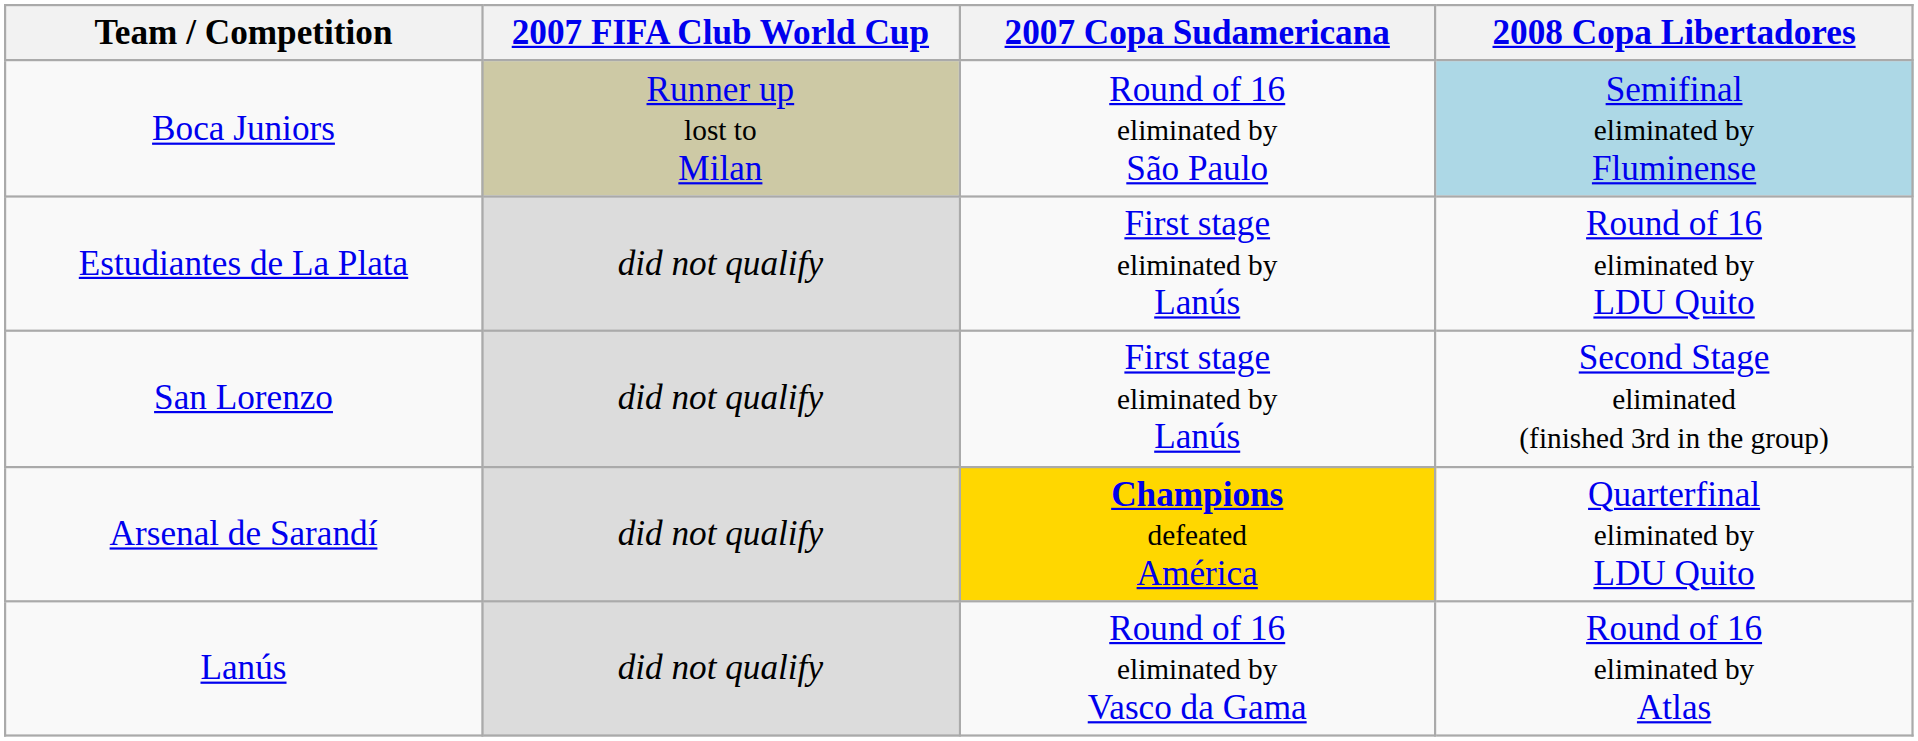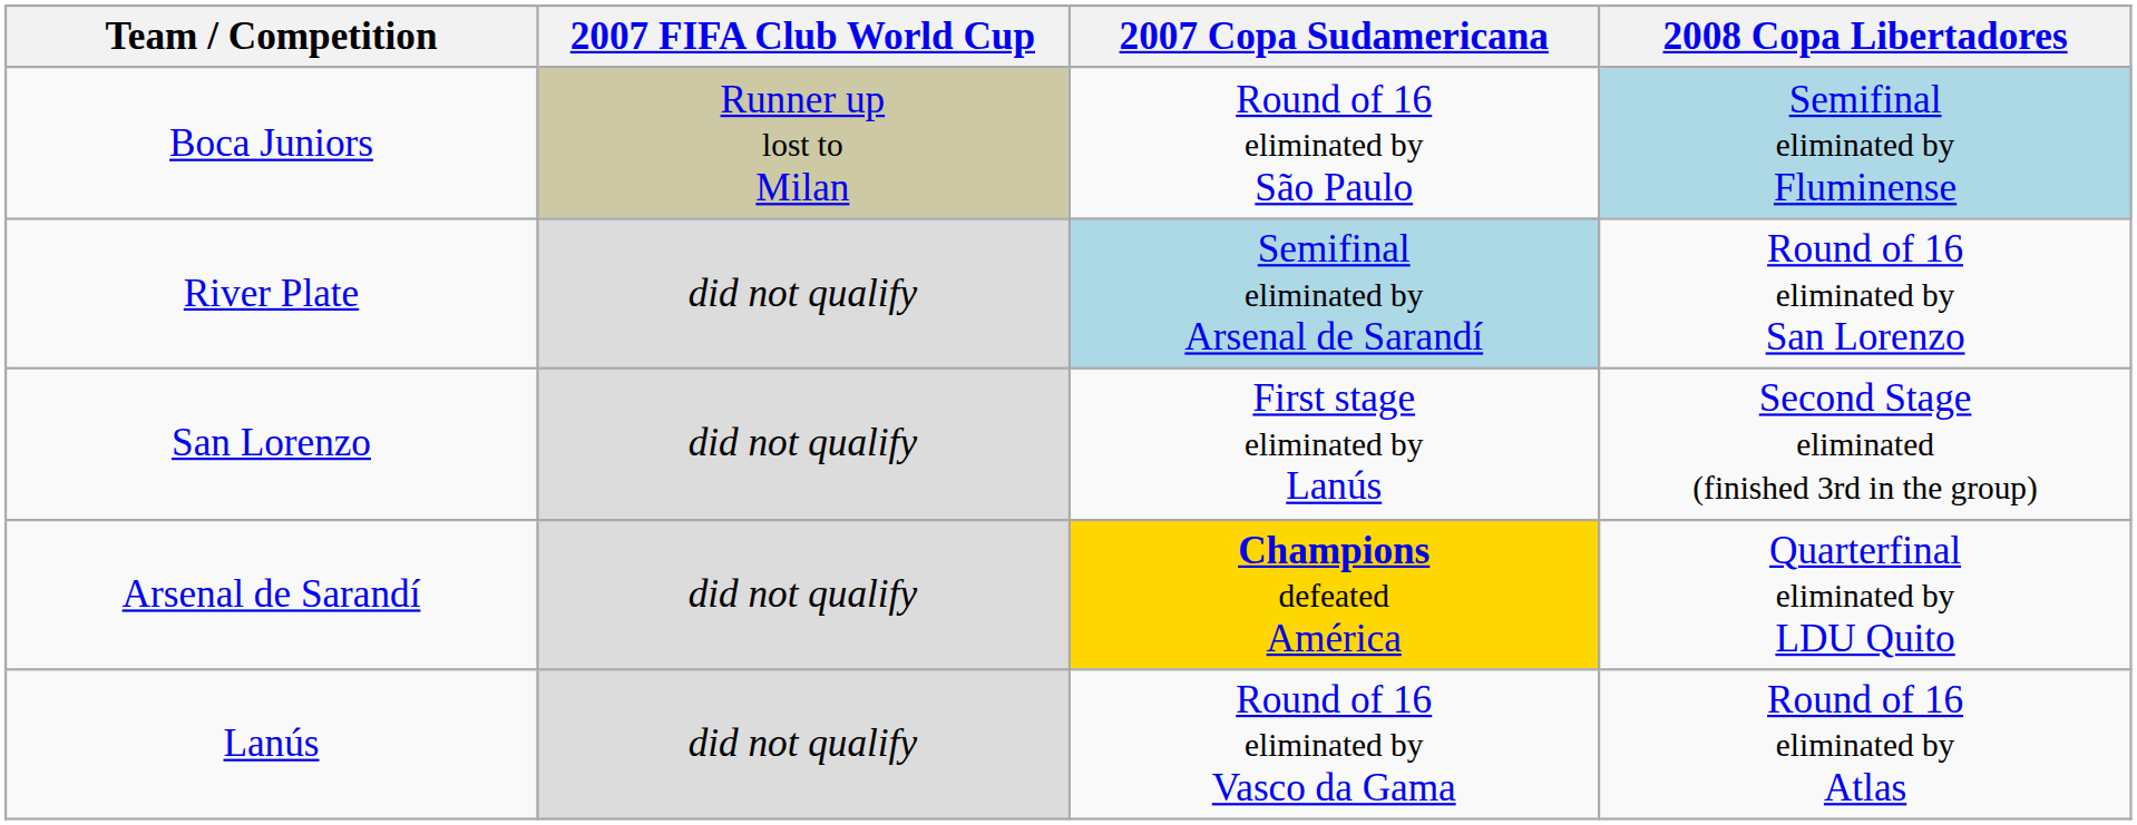 <table class="wikitable">
 <tr>
 <th width= 20%>Team / Competition</th>
 <th width= 20%><a href='#'>2007 FIFA Club World Cup</a></th>
 <th width= 20%><a href='#'>2007 Copa Sudamericana</a></th>
 <th width= 20%><a href='#'>2008 Copa Libertadores</a></th>
 </tr>
 <tr align="center">
 <td><a href='#'>Boca Juniors</a></td>
 <td bgcolor = "#CDC9A5"><a href='#'>Runner up</a><br> <small>lost to</small> <br>  <a href='#'>Milan</a></td>
 <td><a href='#'>Round of 16</a><br> <small>eliminated by</small> <br>  <a href='#'>São Paulo</a></td>
 <td bgcolor = "lightblue"><a href='#'>Semifinal</a><br> <small>eliminated by</small> <br>  <a href='#'>Fluminense</a></td>
 </tr>
 <tr align="center">
-<td><a href='#'>Estudiantes de La Plata</a></td>
+<td><a href='#'>River Plate</a></td>
 <td bgcolor = "#DCDCDC"><em>did not qualify</em></td>
-<td><a href='#'>First stage</a><br> <small>eliminated by</small> <br>  <a href='#'>Lanús</a></td>
-<td><a href='#'>Round of 16</a><br> <small>eliminated by</small> <br>  <a href='#'>LDU Quito</a></td>
+<td bgcolor = "lightblue"><a href='#'>Semifinal</a><br> <small>eliminated by</small> <br>  <a href='#'>Arsenal de Sarandí</a></td>
+<td><a href='#'>Round of 16</a><br> <small>eliminated by</small> <br>  <a href='#'>San Lorenzo</a></td>
 </tr>
 <tr align="center">
 <td><a href='#'>San Lorenzo</a></td>
 <td bgcolor = "#DCDCDC"><em>did not qualify</em></td>
 <td><a href='#'>First stage</a><br> <small>eliminated by</small> <br>  <a href='#'>Lanús</a></td>
 <td><a href='#'>Second Stage</a> <br> <small>eliminated<br>(finished 3rd in the group)</small></td>
 </tr>
 <tr align="center">
 <td><a href='#'>Arsenal de Sarandí</a></td>
 <td bgcolor = "#DCDCDC"><em>did not qualify</em></td>
 <td bgcolor = "gold"><strong><a href='#'>Champions</a></strong><br> <small>defeated</small> <br>  <a href='#'>América</a></td>
 <td><a href='#'>Quarterfinal</a><br> <small>eliminated by</small> <br>  <a href='#'>LDU Quito</a></td>
 </tr>
 <tr align="center">
 <td><a href='#'>Lanús</a></td>
 <td bgcolor = "#DCDCDC"><em>did not qualify</em></td>
 <td><a href='#'>Round of 16</a><br> <small>eliminated by</small> <br>  <a href='#'>Vasco da Gama</a></td>
 <td><a href='#'>Round of 16</a><br> <small>eliminated by</small> <br>  <a href='#'>Atlas</a></td>
 </tr>
 </table>
